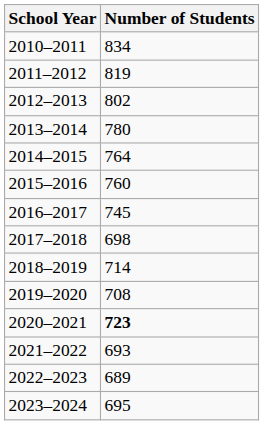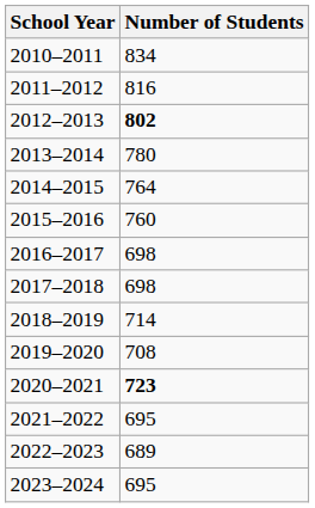 <table class="wikitable">
 <tr>
 <th align="center" bgcolor="#dddddd">School Year</th>
 <th align="center" bgcolor="#dddddd">Number of Students</th>
 </tr>
 <tr>
 <td>2010–2011</td>
 <td>834</td>
 </tr>
 <tr>
 <td>2011–2012</td>
-<td>819</td>
+<td>816</td>
 </tr>
 <tr>
 <td>2012–2013</td>
-<td>802</td>
+<td><strong>802</strong></td>
 </tr>
 <tr>
 <td>2013–2014</td>
 <td>780</td>
 </tr>
 <tr>
 <td>2014–2015</td>
 <td>764</td>
 </tr>
 <tr>
 <td>2015–2016</td>
 <td>760</td>
 </tr>
 <tr>
 <td>2016–2017</td>
-<td>745</td>
+<td>698</td>
 </tr>
 <tr>
 <td>2017–2018</td>
 <td>698</td>
 </tr>
 <tr>
 <td>2018–2019</td>
 <td>714</td>
 </tr>
 <tr>
 <td>2019–2020</td>
 <td>708</td>
 </tr>
 <tr>
 <td>2020–2021</td>
 <td><strong>723</strong></td>
 </tr>
 <tr>
 <td>2021–2022</td>
-<td>693</td>
+<td>695</td>
 </tr>
 <tr>
 <td>2022–2023</td>
 <td>689</td>
 </tr>
 <tr>
 <td>2023–2024</td>
 <td>695</td>
 </tr>
 </table>
